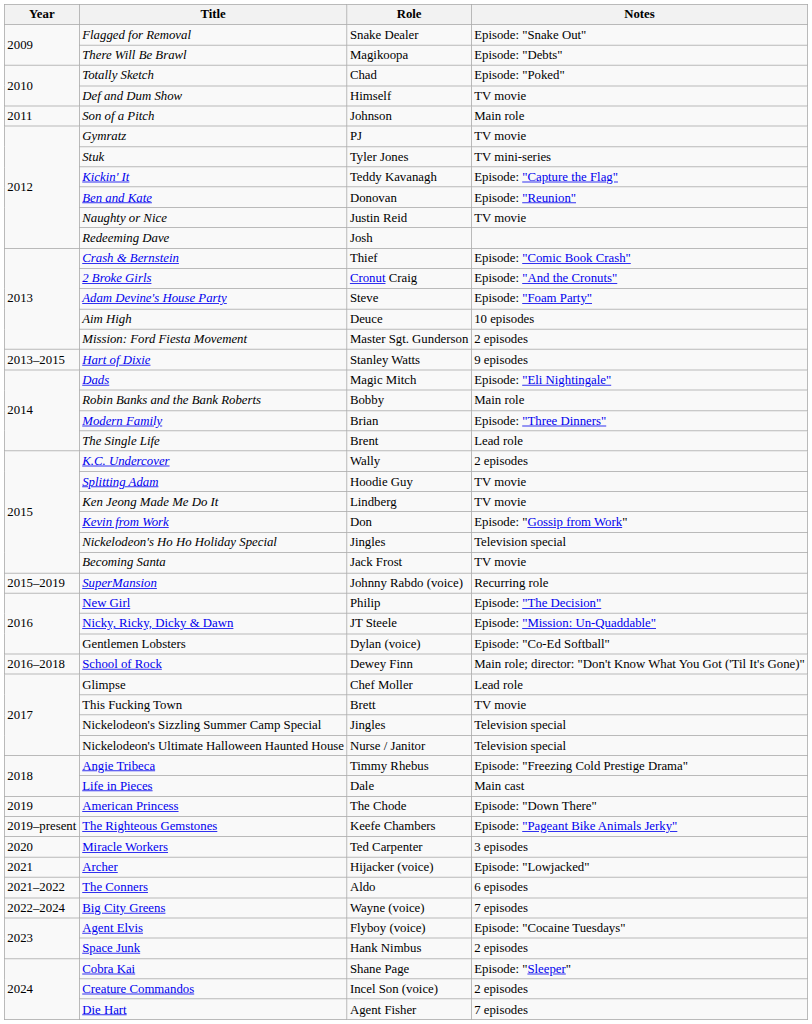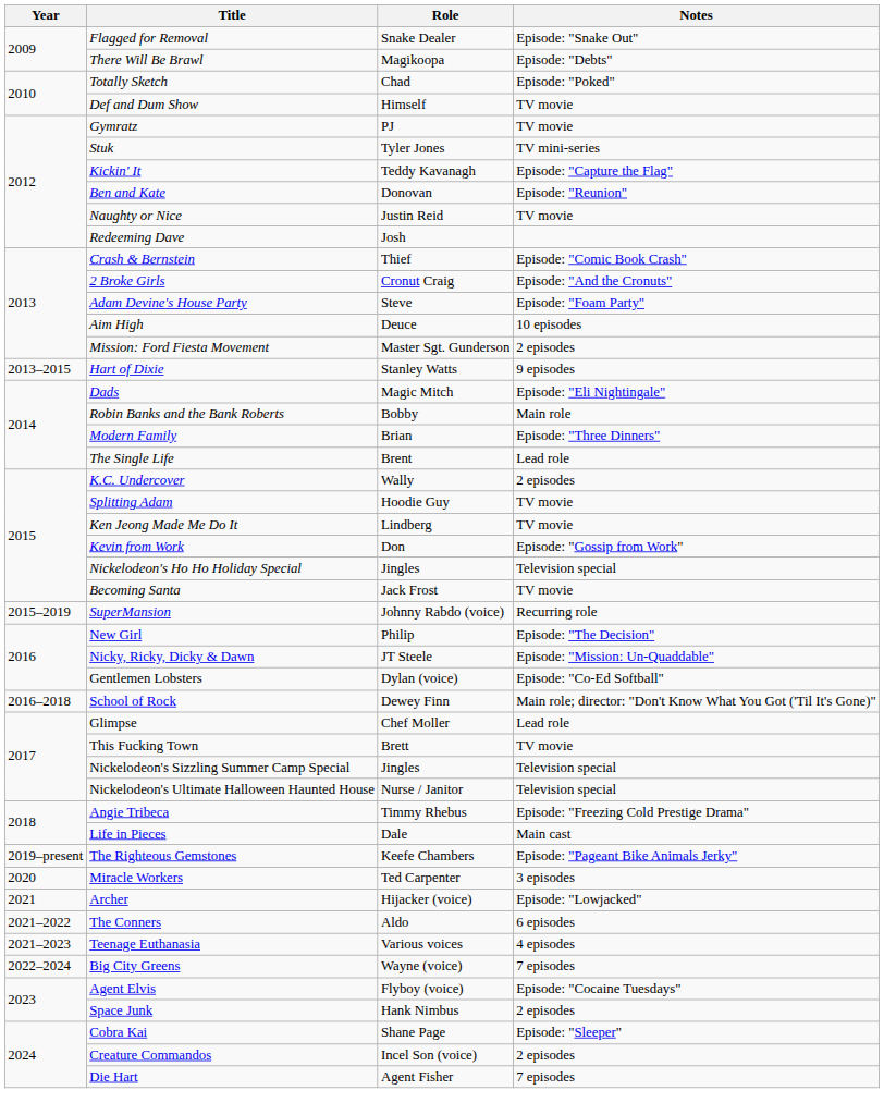 <table class="wikitable sortable">
 <tr>
 <th>Year</th>
 <th>Title</th>
 <th>Role</th>
 <th>Notes</th>
 </tr>
 <tr>
 <td rowspan="2">2009</td>
 <td><em>Flagged for Removal</em></td>
 <td>Snake Dealer</td>
 <td>Episode: "Snake Out"</td>
 </tr>
 <tr>
 <td><em>There Will Be Brawl</em></td>
 <td>Magikoopa</td>
 <td>Episode: "Debts"</td>
 </tr>
 <tr>
 <td rowspan="2">2010</td>
 <td><em>Totally Sketch</em></td>
 <td>Chad</td>
 <td>Episode: "Poked"</td>
 </tr>
 <tr>
 <td><em>Def and Dum Show</em></td>
 <td>Himself</td>
 <td>TV movie</td>
-</tr>
-<tr>
-<td>2011</td>
-<td><em>Son of a Pitch</em></td>
-<td>Johnson</td>
-<td>Main role</td>
 </tr>
 <tr>
 <td rowspan="6">2012</td>
 <td><em>Gymratz</em></td>
 <td>PJ</td>
 <td>TV movie</td>
 </tr>
 <tr>
 <td><em>Stuk</em></td>
 <td>Tyler Jones</td>
 <td>TV mini-series</td>
 </tr>
 <tr>
 <td><em><a href='#'>Kickin' It</a></em></td>
 <td>Teddy Kavanagh</td>
 <td>Episode: <a href='#'>"Capture the Flag"</a></td>
 </tr>
 <tr>
 <td><em><a href='#'>Ben and Kate</a></em></td>
 <td>Donovan</td>
 <td>Episode: <a href='#'>"Reunion"</a></td>
 </tr>
 <tr>
 <td><em>Naughty or Nice</em></td>
 <td>Justin Reid</td>
 <td>TV movie</td>
 </tr>
 <tr>
 <td><em>Redeeming Dave</em></td>
 <td>Josh</td>
 <td></td>
 </tr>
 <tr>
 <td rowspan="5">2013</td>
 <td><em><a href='#'>Crash & Bernstein</a></em></td>
 <td>Thief</td>
 <td>Episode: <a href='#'>"Comic Book Crash"</a></td>
 </tr>
 <tr>
 <td><em><a href='#'>2 Broke Girls</a></em></td>
 <td><a href='#'>Cronut</a> Craig</td>
 <td>Episode: <a href='#'>"And the Cronuts"</a></td>
 </tr>
 <tr>
 <td><em><a href='#'>Adam Devine's House Party</a></em></td>
 <td>Steve</td>
 <td>Episode: <a href='#'>"Foam Party"</a></td>
 </tr>
 <tr>
 <td><em>Aim High</em></td>
 <td>Deuce</td>
 <td>10 episodes</td>
 </tr>
 <tr>
 <td><em>Mission: Ford Fiesta Movement</em></td>
 <td>Master Sgt. Gunderson</td>
 <td>2 episodes</td>
 </tr>
 <tr>
 <td>2013–2015</td>
 <td><em><a href='#'>Hart of Dixie</a></em></td>
 <td>Stanley Watts</td>
 <td>9 episodes</td>
 </tr>
 <tr>
 <td rowspan="4">2014</td>
 <td><em><a href='#'>Dads</a></em></td>
 <td>Magic Mitch</td>
 <td>Episode: <a href='#'>"Eli Nightingale"</a></td>
 </tr>
 <tr>
 <td><em>Robin Banks and the Bank Roberts</em></td>
 <td>Bobby</td>
 <td>Main role</td>
 </tr>
 <tr>
 <td><em><a href='#'>Modern Family</a></em></td>
 <td>Brian</td>
 <td>Episode: <a href='#'>"Three Dinners"</a></td>
 </tr>
 <tr>
 <td><em>The Single Life</em></td>
 <td>Brent</td>
 <td>Lead role</td>
 </tr>
 <tr>
 <td rowspan="6">2015</td>
 <td><em><a href='#'>K.C. Undercover</a></em></td>
 <td>Wally</td>
 <td>2 episodes</td>
 </tr>
 <tr>
 <td><em><a href='#'>Splitting Adam</a></em></td>
 <td>Hoodie Guy</td>
 <td>TV movie</td>
 </tr>
 <tr>
 <td><em>Ken Jeong Made Me Do It</em></td>
 <td>Lindberg</td>
 <td>TV movie</td>
 </tr>
 <tr>
 <td><em><a href='#'>Kevin from Work</a></em></td>
 <td>Don</td>
 <td>Episode: "<a href='#'>Gossip from Work</a>"</td>
 </tr>
 <tr>
 <td><em>Nickelodeon's Ho Ho Holiday Special</em></td>
 <td>Jingles</td>
 <td>Television special</td>
 </tr>
 <tr>
 <td><em>Becoming Santa</em></td>
 <td>Jack Frost</td>
 <td>TV movie</td>
 </tr>
 <tr>
 <td>2015–2019</td>
 <td><em><a href='#'>SuperMansion</a></td>
 <td>Johnny Rabdo (voice)</td>
 <td>Recurring role</td>
 </tr>
 <tr>
 <td rowspan="3">2016</td>
 <td></em><a href='#'>New Girl</a><em></td>
 <td>Philip</td>
 <td>Episode: <a href='#'>"The Decision"</a></td>
 </tr>
 <tr>
 <td></em><a href='#'>Nicky, Ricky, Dicky & Dawn</a><em></td>
 <td>JT Steele</td>
 <td>Episode: <a href='#'>"Mission: Un-Quaddable"</a></td>
 </tr>
 <tr>
 <td></em>Gentlemen Lobsters<em></td>
 <td>Dylan (voice)</td>
 <td>Episode: "Co-Ed Softball"</td>
 </tr>
 <tr>
 <td>2016–2018</td>
 <td></em><a href='#'>School of Rock</a><em></td>
 <td>Dewey Finn</td>
 <td>Main role; director: "Don't Know What You Got ('Til It's Gone)"</td>
 </tr>
 <tr>
 <td rowspan="4">2017</td>
 <td></em>Glimpse<em></td>
 <td>Chef Moller</td>
 <td>Lead role</td>
 </tr>
 <tr>
 <td></em>This Fucking Town<em></td>
 <td>Brett</td>
 <td>TV movie</td>
 </tr>
 <tr>
 <td></em>Nickelodeon's Sizzling Summer Camp Special<em></td>
 <td>Jingles</td>
 <td>Television special</td>
 </tr>
 <tr>
 <td></em>Nickelodeon's Ultimate Halloween Haunted House<em></td>
 <td>Nurse / Janitor</td>
 <td>Television special</td>
 </tr>
 <tr>
 <td rowspan="2">2018</td>
 <td></em><a href='#'>Angie Tribeca</a><em></td>
 <td>Timmy Rhebus</td>
 <td>Episode: "Freezing Cold Prestige Drama"</td>
 </tr>
 <tr>
 <td></em><a href='#'>Life in Pieces</a><em></td>
 <td>Dale</td>
 <td>Main cast</td>
 </tr>
 <tr>
-<td>2019</td>
-<td></em><a href='#'>American Princess</a><em></td>
-<td>The Chode</td>
-<td>Episode: "Down There"</td>
-</tr>
-<tr>
 <td>2019–present</td>
 <td></em><a href='#'>The Righteous Gemstones</a><em></td>
 <td>Keefe Chambers</td>
 <td>Episode: <a href='#'>"Pageant Bike Animals Jerky"</a></td>
 </tr>
 <tr>
 <td>2020</td>
 <td></em><a href='#'>Miracle Workers</a><em></td>
 <td>Ted Carpenter</td>
 <td>3 episodes</td>
 </tr>
 <tr>
 <td>2021</td>
 <td></em><a href='#'>Archer</a><em></td>
 <td>Hijacker (voice)</td>
 <td>Episode: "Lowjacked"</td>
 </tr>
 <tr>
 <td>2021–2022</td>
 <td></em><a href='#'>The Conners</a><em></td>
 <td>Aldo</td>
 <td>6 episodes</td>
+</tr>
+<tr>
+<td>2021–2023</td>
+<td></em><a href='#'>Teenage Euthanasia</a><em></td>
+<td>Various voices</td>
+<td>4 episodes</td>
 </tr>
 <tr>
 <td>2022–2024</td>
 <td></em><a href='#'>Big City Greens</a><em></td>
 <td>Wayne (voice)</td>
 <td>7 episodes</td>
 </tr>
 <tr>
 <td rowspan="2">2023</td>
 <td></em><a href='#'>Agent Elvis</a><em></td>
 <td>Flyboy (voice)</td>
 <td>Episode: "Cocaine Tuesdays"</td>
 </tr>
 <tr>
 <td></em><a href='#'>Space Junk</a><em></td>
 <td>Hank Nimbus</td>
 <td>2 episodes</td>
 </tr>
 <tr>
 <td rowspan="3">2024</td>
 <td></em><a href='#'>Cobra Kai</a><em></td>
 <td>Shane Page</td>
 <td>Episode: "<a href='#'>Sleeper</a>"</td>
 </tr>
 <tr>
 <td></em><a href='#'>Creature Commandos</a><em></td>
 <td>Incel Son (voice)</td>
 <td>2 episodes</td>
 </tr>
 <tr>
 <td></em><a href='#'>Die Hart</a><em></td>
 <td>Agent Fisher</td>
 <td>7 episodes</td>
 </tr>
 </table>
